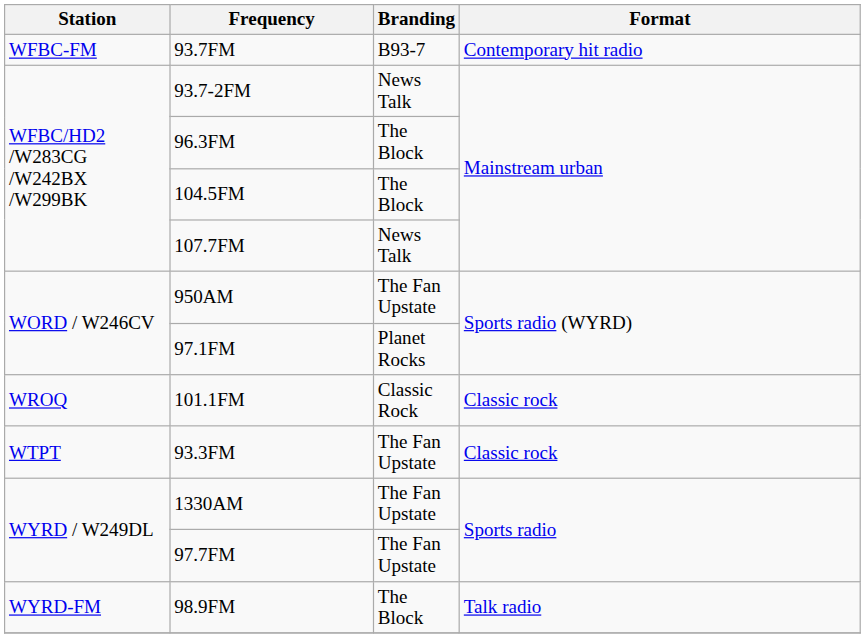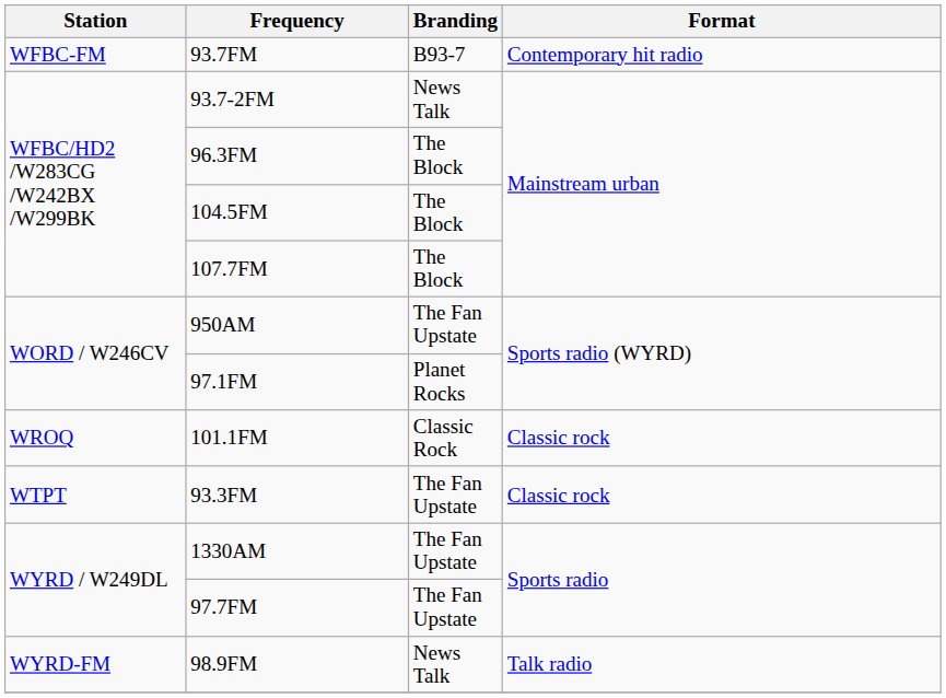 <table class="wikitable sortable" style="width:45em;">
 <tr>
 <th style="width:20%">Station</th>
 <th style="width:25%">Frequency</th>
 <th style="width:5%">Branding</th>
 <th style="width:50%">Format</th>
 </tr>
 <tr>
 <td><a href='#'>WFBC-FM</a></td>
 <td>93.7FM</td>
 <td>B93-7</td>
 <td><a href='#'>Contemporary hit radio</a></td>
 </tr>
 <tr>
 <td rowspan="4"><a href='#'>WFBC/HD2</a> /W283CG /W242BX /W299BK</td>
 <td>93.7-2FM</td>
 <td>News Talk</td>
 <td rowspan="4"><a href='#'>Mainstream urban</a></td>
 </tr>
 <tr>
 <td>96.3FM</td>
 <td>The Block</td>
 </tr>
 <tr>
 <td>104.5FM</td>
 <td>The Block</td>
 </tr>
 <tr>
 <td>107.7FM</td>
-<td>News Talk</td>
+<td>The Block</td>
 </tr>
 <tr>
 <td rowspan="2"><a href='#'>WORD</a> / W246CV</td>
 <td>950AM</td>
 <td AM>The Fan Upstate</td>
 <td rowspan="2"><a href='#'>Sports radio</a> (WYRD)</td>
 </tr>
 <tr>
 <td>97.1FM</td>
 <td>Planet Rocks</td>
 </tr>
 <tr>
 <td><a href='#'>WROQ</a></td>
 <td>101.1FM</td>
 <td>Classic Rock</td>
 <td><a href='#'>Classic rock</a></td>
 </tr>
 <tr>
 <td><a href='#'>WTPT</a></td>
 <td>93.3FM</td>
 <td>The Fan Upstate</td>
 <td><a href='#'>Classic rock</a></td>
 </tr>
 <tr>
 <td rowspan="2"><a href='#'>WYRD</a> / W249DL</td>
 <td>1330AM</td>
 <td AM>The Fan Upstate</td>
 <td rowspan="2"><a href='#'>Sports radio</a></td>
 </tr>
 <tr>
 <td>97.7FM</td>
 <td>The Fan Upstate</td>
 </tr>
 <tr>
 <td><a href='#'>WYRD-FM</a></td>
 <td>98.9FM</td>
-<td>The Block</td>
+<td>News Talk</td>
 <td><a href='#'>Talk radio</a></td>
 </tr>
 <tr>
 </tr>
 </table>
